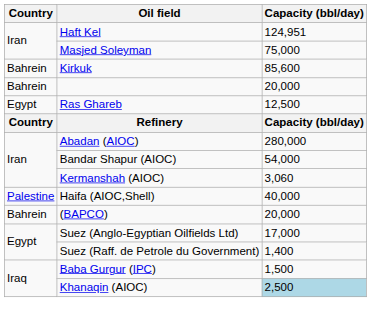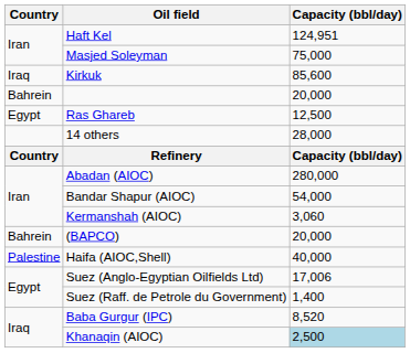 <table class=wikitable>
 <tr>
 <th>Country</th>
 <th>Oil field</th>
 <th>Capacity (bbl/day)</th>
 </tr>
 <tr>
 <td rowspan=2>Iran</td>
 <td><a href='#'>Haft Kel</a></td>
 <td>124,951</td>
 </tr>
 <tr>
 <td><a href='#'>Masjed Soleyman</a></td>
 <td>75,000</td>
 </tr>
 <tr>
-<td>Bahrein</td>
+<td>Iraq</td>
 <td><a href='#'>Kirkuk</a></td>
 <td>85,600</td>
 </tr>
 <tr>
 <td>Bahrein</td>
 <td></td>
 <td>20,000</td>
 </tr>
 <tr>
 <td>Egypt</td>
 <td><a href='#'>Ras Ghareb</a></td>
 <td>12,500</td>
+</tr>
+<tr>
+<td></td>
+<td>14 others</td>
+<td>28,000</td>
 </tr>
 <tr>
 <th>Country</th>
 <th>Refinery</th>
 <th>Capacity (bbl/day)</th>
 </tr>
 <tr>
 <td rowspan=3>Iran</td>
 <td><a href='#'>Abadan</a> (<a href='#'>AIOC</a>)</td>
 <td>280,000</td>
 </tr>
 <tr>
 <td>Bandar Shapur (AIOC)</td>
 <td>54,000</td>
 </tr>
 <tr>
 <td><a href='#'>Kermanshah</a> (AIOC)</td>
 <td>3,060</td>
 </tr>
 <tr>
+<td>Bahrein</td>
+<td>(<a href='#'>BAPCO</a>)</td>
+<td>20,000</td>
+</tr>
+<tr>
 <td><a href='#'>Palestine</a></td>
 <td>Haifa (AIOC,Shell)</td>
 <td>40,000</td>
 </tr>
 <tr>
-<td>Bahrein</td>
-<td>(<a href='#'>BAPCO</a>)</td>
-<td>20,000</td>
-</tr>
-<tr>
 <td rowspan=2>Egypt</td>
 <td>Suez (Anglo-Egyptian Oilfields Ltd)</td>
-<td>17,000</td>
+<td>17,006</td>
 </tr>
 <tr>
 <td>Suez (Raff. de Petrole du Government)</td>
 <td>1,400</td>
 </tr>
 <tr>
 <td rowspan=2>Iraq</td>
 <td><a href='#'>Baba Gurgur</a> (<a href='#'>IPC</a>)</td>
-<td>1,500</td>
+<td>8,520</td>
 </tr>
 <tr>
 <td><a href='#'>Khanaqin</a> (AIOC)</td>
 <td style="background: lightblue;">2,500</td>
 </tr>
 </table>
